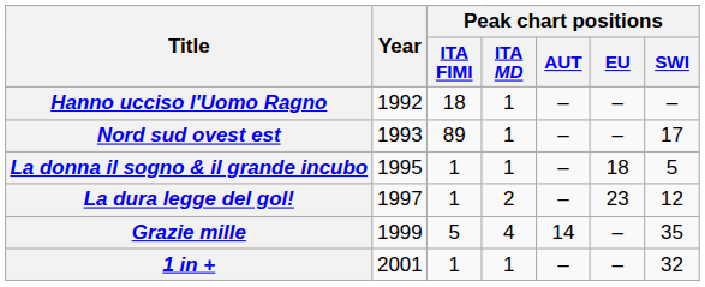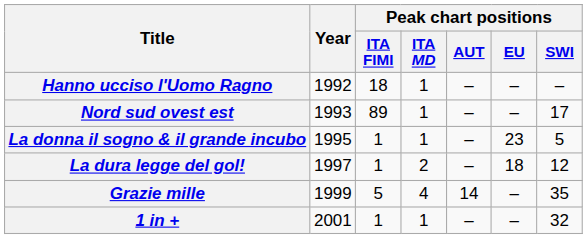 <table class="wikitable plainrowheaders" style="text-align:center;">
 <tr>
 <th scope="col" rowspan="2">Title</th>
 <th scope="col" rowspan="2">Year</th>
 <th scope="col" colspan="5">Peak chart positions</th>
 </tr>
 <tr>
 <th scope="col" style="width:2.5em;font-size:90%;"><a href='#'>ITA<br>FIMI</a><br></th>
 <th scope="col" style="width:2.5em;font-size:90%;"><a href='#'>ITA<br><em>MD</em></a><br></th>
 <th scope="col" style="width:2.5em;font-size:90%;"><a href='#'>AUT</a><br></th>
 <th scope="col" style="width:2.5em;font-size:90%;"><a href='#'>EU</a><br></th>
 <th scope="col" style="width:2.5em;font-size:90%;"><a href='#'>SWI</a><br></th>
 </tr>
 <tr>
 <th scope="row"><em><a href='#'>Hanno ucciso l'Uomo Ragno</a></em></th>
 <td>1992</td>
 <td>18<br></td>
 <td>1</td>
 <td>–</td>
 <td>–</td>
 <td>–</td>
 </tr>
 <tr>
 <th scope="row"><em><a href='#'>Nord sud ovest est</a></em></th>
 <td>1993</td>
 <td>89<br></td>
 <td>1</td>
 <td>–</td>
 <td>–</td>
 <td>17</td>
 </tr>
 <tr>
 <th scope="row"><em><a href='#'>La donna il sogno & il grande incubo</a></em></th>
 <td>1995</td>
 <td>1</td>
 <td>1</td>
 <td>–</td>
-<td>18</td>
+<td>23</td>
 <td>5</td>
 </tr>
 <tr>
 <th scope="row"><em><a href='#'>La dura legge del gol!</a></em></th>
 <td>1997</td>
 <td>1</td>
 <td>2</td>
 <td>–</td>
-<td>23</td>
+<td>18</td>
 <td>12</td>
 </tr>
 <tr>
 <th scope="row"><em><a href='#'>Grazie mille</a></em></th>
 <td>1999</td>
 <td>5</td>
 <td>4</td>
 <td>14</td>
 <td>–</td>
 <td>35</td>
 </tr>
 <tr>
 <th scope="row"><em><a href='#'>1 in +</a></em></th>
 <td>2001</td>
 <td>1</td>
 <td>1</td>
 <td>–</td>
 <td>–</td>
 <td>32</td>
 </tr>
 </table>
